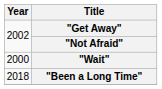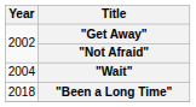 <table class="wikitable plainrowheaders" style="text-align:center;">
 <tr>
 <th scope="col">Year</th>
 <th scope="col" style="width:12em;">Title</th>
 </tr>
 <tr>
 <td rowspan="2">2002</td>
 <th scope="row">"Get Away"</th>
 </tr>
 <tr>
 <th scope="row">"Not Afraid"</th>
 </tr>
 <tr>
-<td rowspan="1">2000</td>
+<td rowspan="1">2004</td>
 <th scope="row">"Wait"</th>
 </tr>
 <tr>
 <td rowspan="1">2018</td>
 <th scope="row">"Been a Long Time"</th>
 </tr>
 <tr>
 </tr>
 </table>
